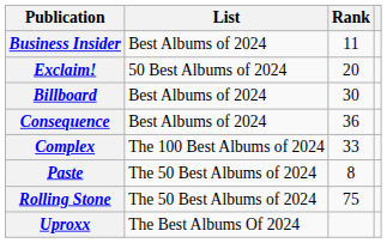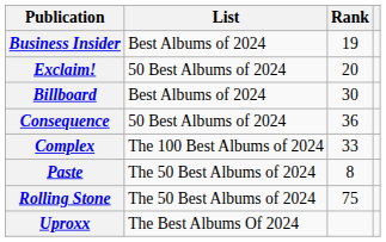 <table class="wikitable sortable plainrowheaders">
 <tr>
 <th scope="col">Publication</th>
 <th scope="col">List</th>
 <th scope="col">Rank</th>
 <th scope="col"></th>
 </tr>
 <tr>
 <th scope="row"><em><a href='#'>Business Insider</a></em></th>
 <td>Best Albums of 2024</td>
-<td style="text-align: center;">11</td>
+<td style="text-align: center;">19</td>
 <td style="text-align: center;"></td>
 </tr>
 <tr>
 <th scope="row"><em><a href='#'>Exclaim!</a></em></th>
 <td>50 Best Albums of 2024</td>
 <td style="text-align: center;">20</td>
 <td style="text-align: center;"></td>
 </tr>
 <tr>
 <th scope="row"><em><a href='#'>Billboard</a></em></th>
 <td>Best Albums of 2024</td>
 <td style="text-align: center;">30</td>
 <td style="text-align: center;"></td>
 </tr>
 <tr>
 <th scope="row"><em><a href='#'>Consequence</a></em></th>
-<td>Best Albums of 2024</td>
+<td>50 Best Albums of 2024</td>
 <td style="text-align: center;">36</td>
 <td style="text-align: center;"></td>
 </tr>
 <tr>
 <th scope="row"><em><a href='#'>Complex</a></em></th>
 <td>The 100 Best Albums of 2024</td>
 <td style="text-align: center;">33</td>
 <td style="text-align: center;"></td>
 </tr>
 <tr>
 <th scope="row"><em><a href='#'>Paste</a></em></th>
 <td>The 50 Best Albums of 2024</td>
 <td style="text-align: center;">8</td>
 <td style="text-align: center;"></td>
 </tr>
 <tr>
 <th scope="row"><em><a href='#'>Rolling Stone</a></em></th>
 <td>The 50 Best Albums of 2024</td>
 <td style="text-align: center;">75</td>
 <td style="text-align: center;"></td>
 </tr>
 <tr>
 <th scope="row"><em><a href='#'>Uproxx</a></em></th>
 <td>The Best Albums Of 2024</td>
 <td></td>
 <td style="text-align: center;"></td>
 </tr>
 </table>
